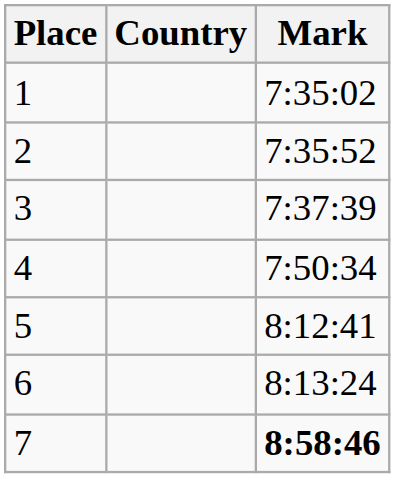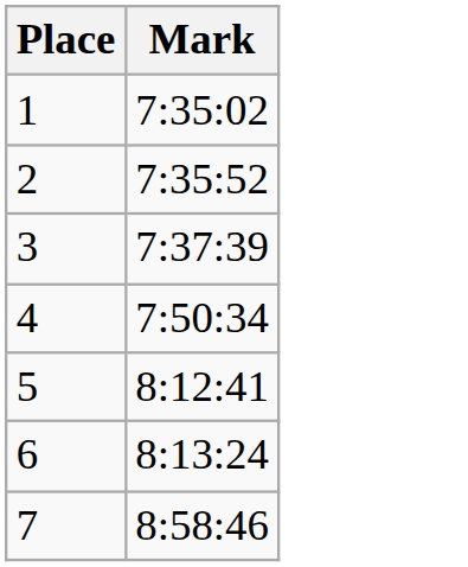 <table class=wikitable>
 <tr>
 <th>Place</th>
-<th>Country</th>
 <th>Mark</th>
 </tr>
 <tr>
 <td>1</td>
-<td></td>
 <td>7:35:02</td>
 </tr>
 <tr>
 <td>2</td>
-<td></td>
 <td>7:35:52</td>
 </tr>
 <tr>
 <td>3</td>
-<td></td>
 <td>7:37:39</td>
 </tr>
 <tr>
 <td>4</td>
-<td></td>
 <td>7:50:34</td>
 </tr>
 <tr>
 <td>5</td>
-<td></td>
 <td>8:12:41</td>
 </tr>
 <tr>
 <td>6</td>
-<td></td>
 <td>8:13:24</td>
 </tr>
 <tr>
 <td>7</td>
-<td></td>
-<td><strong>8:58:46</strong></td>
+<td>8:58:46</td>
 </tr>
 </table>
